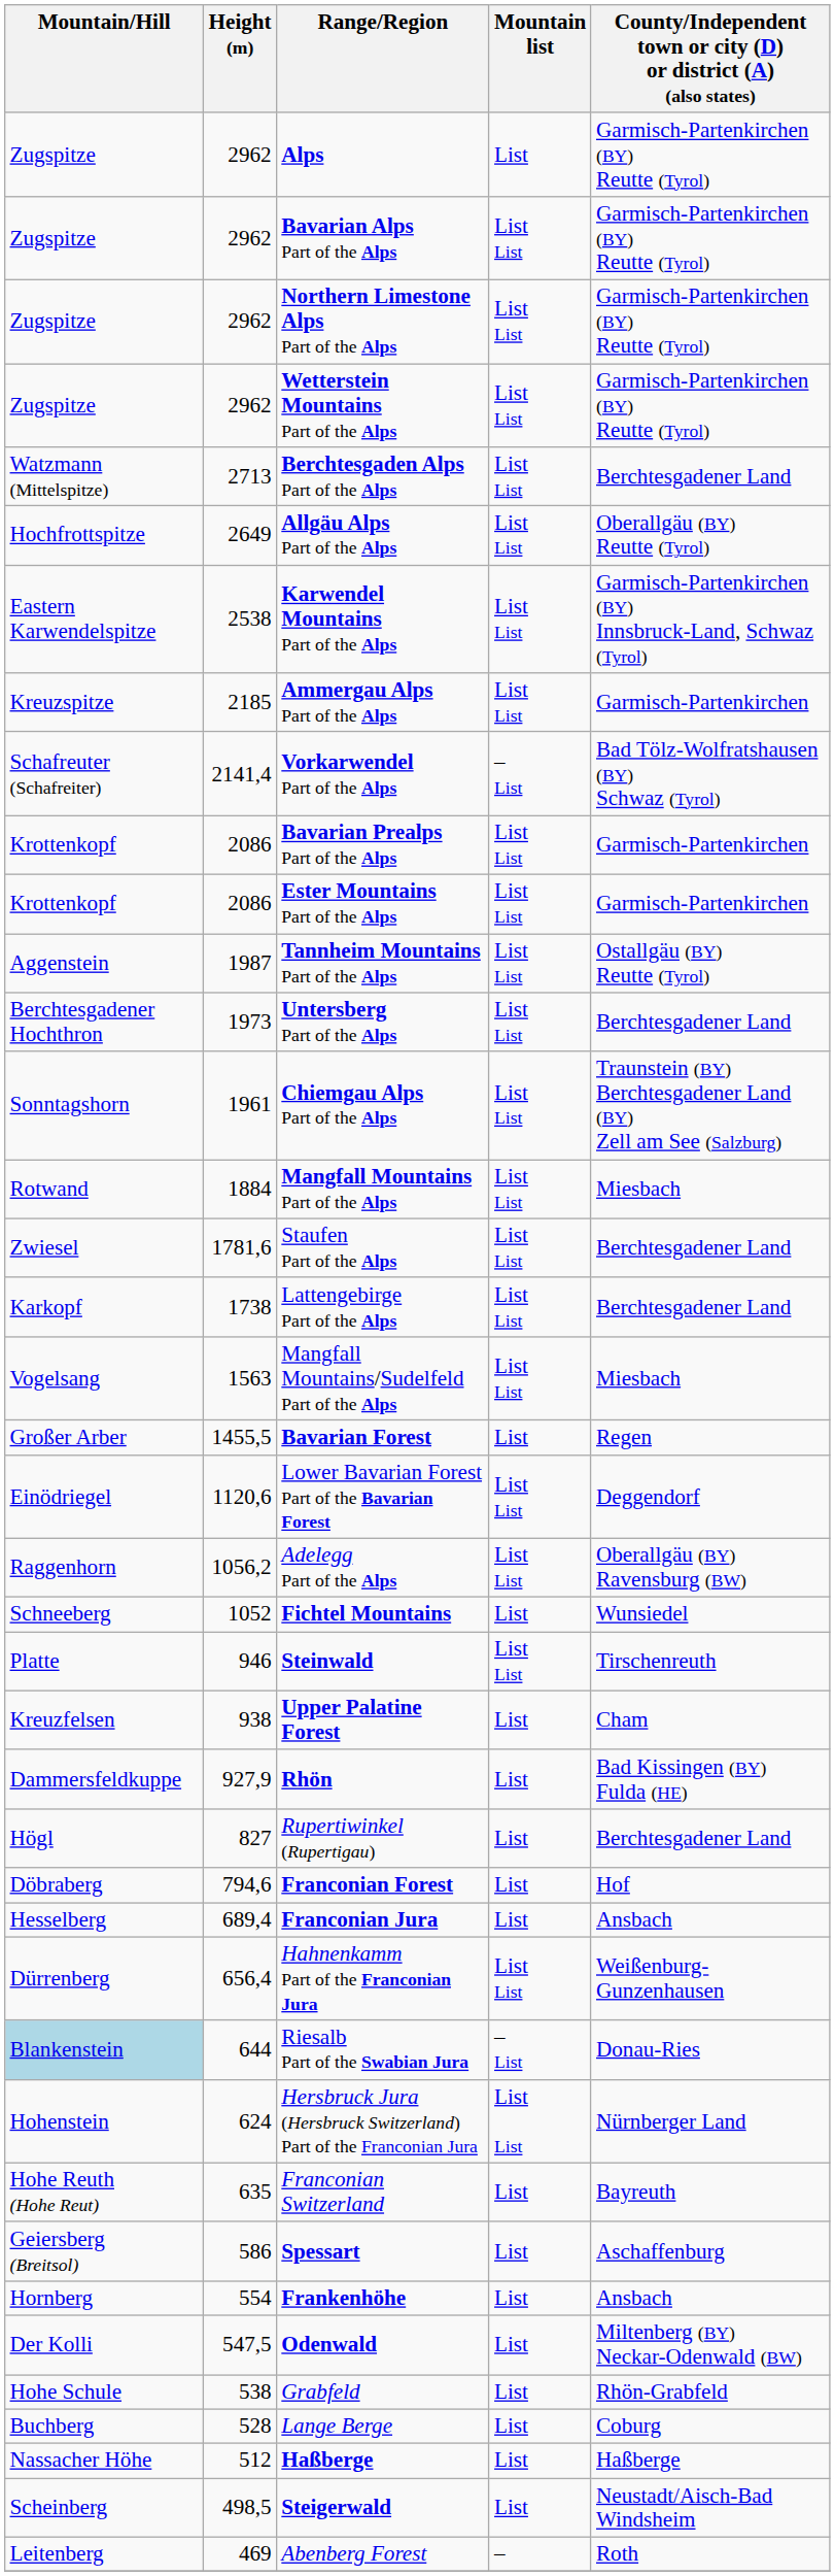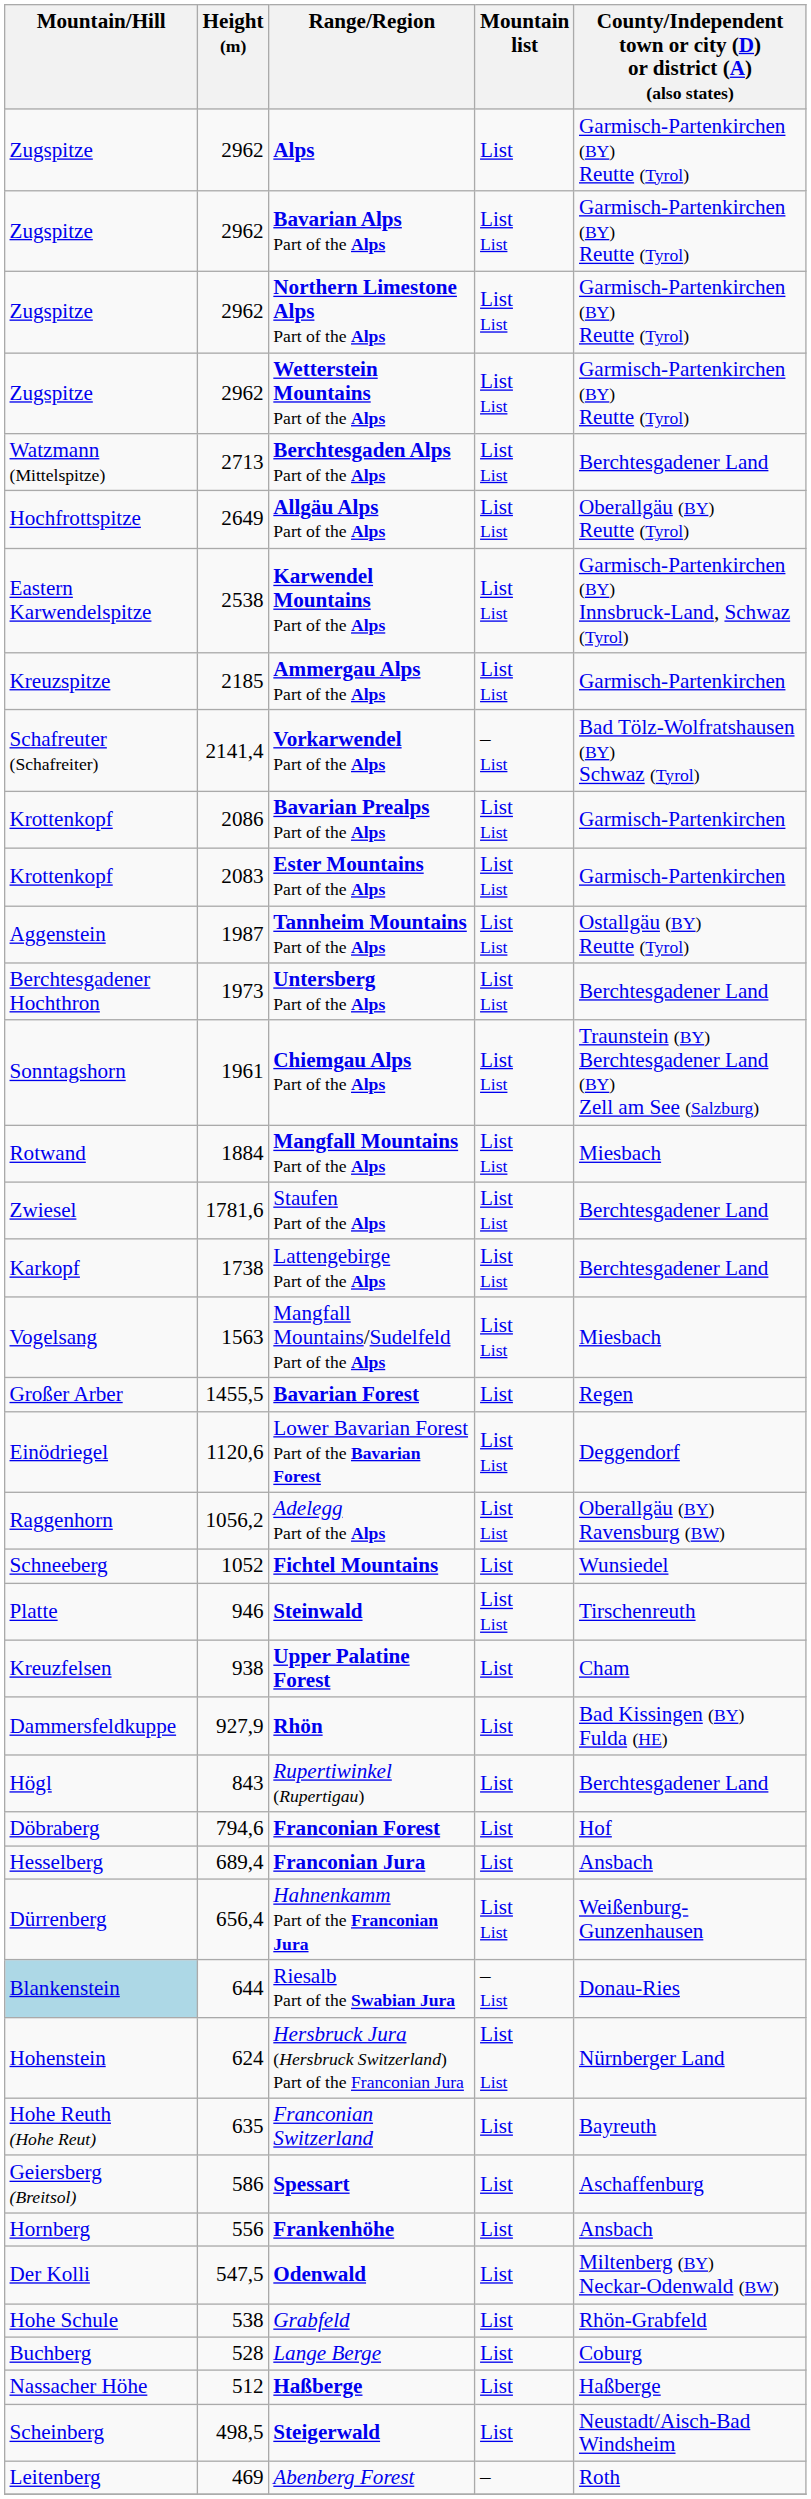 <table class="wikitable toptextcells sortable">
 <tr style="vertical-align:top">
 <th>Mountain/Hill</th>
 <th>Height<br><small>(m)</small></th>
 <th>Range/Region</th>
 <th class="unsortable">Mountain<br>list<br></th>
 <th>County/Independent town or city (<a href='#'>D</a>)<br>or district (<a href='#'>A</a>)<br><small>(also states)</small></th>
 </tr>
 <tr>
 <td><a href='#'>Zugspitze</a></td>
 <td style="text-align:right;">2962</td>
 <td><strong><a href='#'>Alps</a></strong></td>
 <td><a href='#'>List</a> </td>
 <td><a href='#'>Garmisch-Partenkirchen</a> <small>(<a href='#'>BY</a>)<br></small> <a href='#'>Reutte</a> <small>(<a href='#'>Tyrol</a>)</small></td>
 </tr>
 <tr>
 <td><a href='#'>Zugspitze</a></td>
 <td style="text-align:right;">2962</td>
 <td><strong><a href='#'>Bavarian Alps</a></strong><br><small>Part of the <strong><a href='#'>Alps</a></strong></small></td>
 <td><a href='#'>List</a><br><small><a href='#'>List</a></small> </td>
 <td><a href='#'>Garmisch-Partenkirchen</a> <small>(<a href='#'>BY</a>)<br></small> <a href='#'>Reutte</a> <small>(<a href='#'>Tyrol</a>)</small></td>
 </tr>
 <tr>
 <td><a href='#'>Zugspitze</a></td>
 <td style="text-align:right;">2962</td>
 <td><strong><a href='#'>Northern Limestone Alps</a></strong><br><small>Part of the <strong><a href='#'>Alps</a></strong></small></td>
 <td><a href='#'>List</a><br><small><a href='#'>List</a></small> </td>
 <td><a href='#'>Garmisch-Partenkirchen</a> <small>(<a href='#'>BY</a>)<br></small> <a href='#'>Reutte</a> <small>(<a href='#'>Tyrol</a>)</small></td>
 </tr>
 <tr>
 <td><a href='#'>Zugspitze</a></td>
 <td style="text-align:right;">2962</td>
 <td><strong><a href='#'>Wetterstein Mountains</a></strong><br><small>Part of the <strong><a href='#'>Alps</a></strong></small></td>
 <td><a href='#'>List</a><br><small><a href='#'>List</a></small> </td>
 <td><a href='#'>Garmisch-Partenkirchen</a> <small>(<a href='#'>BY</a>)<br></small> <a href='#'>Reutte</a> <small>(<a href='#'>Tyrol</a>)</small></td>
 </tr>
 <tr>
 <td><a href='#'>Watzmann</a><br><small>(Mittelspitze)</small></td>
 <td style="text-align:right;">2713</td>
 <td><strong><a href='#'>Berchtesgaden Alps</a></strong><br><small>Part of the <strong><a href='#'>Alps</a></strong></small></td>
 <td><a href='#'>List</a><br><small><a href='#'>List</a> </small></td>
 <td><a href='#'>Berchtesgadener Land</a></td>
 </tr>
 <tr>
 <td><a href='#'>Hochfrottspitze</a></td>
 <td style="text-align:right;">2649</td>
 <td><strong><a href='#'>Allgäu Alps</a></strong><br><small>Part of the <strong><a href='#'>Alps</a></strong></small></td>
 <td><a href='#'>List</a><br><small><a href='#'>List</a></small> </td>
 <td><a href='#'>Oberallgäu</a> <small>(<a href='#'>BY</a>)</small><br><a href='#'>Reutte</a> <small>(<a href='#'>Tyrol</a>)</small></td>
 </tr>
 <tr>
 <td><a href='#'>Eastern Karwendelspitze</a></td>
 <td style="text-align:right;">2538</td>
 <td><strong><a href='#'>Karwendel Mountains</a></strong><br><small>Part of the <strong><a href='#'>Alps</a></strong></small></td>
 <td><a href='#'>List</a><br><small><a href='#'>List</a></small> </td>
 <td><a href='#'>Garmisch-Partenkirchen</a> <small>(<a href='#'>BY</a>)</small><br><a href='#'>Innsbruck-Land</a>, <a href='#'>Schwaz</a> <small>(<a href='#'>Tyrol</a>)</small></td>
 </tr>
 <tr>
 <td><a href='#'>Kreuzspitze</a></td>
 <td style="text-align:right;">2185</td>
 <td><strong><a href='#'>Ammergau Alps</a></strong><br><small>Part of the <strong><a href='#'>Alps</a></strong></small></td>
 <td><a href='#'>List</a><br><small><a href='#'>List</a></small> </td>
 <td><a href='#'>Garmisch-Partenkirchen</a></td>
 </tr>
 <tr>
 <td><a href='#'>Schafreuter</a><br><small>(Schafreiter)</small></td>
 <td style="text-align:right;">2141,4</td>
 <td><strong><a href='#'>Vorkarwendel</a></strong><br><small>Part of the <strong><a href='#'>Alps</a></strong></small></td>
 <td>–<br><small><a href='#'>List</a></small> </td>
 <td><a href='#'>Bad Tölz-Wolfratshausen</a> <small>(<a href='#'>BY</a>)</small><br><a href='#'>Schwaz</a> <small>(<a href='#'>Tyrol</a>)</small></td>
 </tr>
 <tr>
 <td><a href='#'>Krottenkopf</a></td>
 <td style="text-align:right;">2086</td>
 <td><strong><a href='#'>Bavarian Prealps</a></strong><br><small>Part of the <strong><a href='#'>Alps</a></strong></small></td>
 <td><a href='#'>List</a><br><small><a href='#'>List</a></small> </td>
 <td><a href='#'>Garmisch-Partenkirchen</a></td>
 </tr>
 <tr>
 <td><a href='#'>Krottenkopf</a></td>
-<td style="text-align:right;">2086</td>
+<td style="text-align:right;">2083</td>
 <td><strong><a href='#'>Ester Mountains</a></strong><br><small>Part of the <strong><a href='#'>Alps</a></strong></small></td>
 <td><a href='#'>List</a><br><small><a href='#'>List</a></small> </td>
 <td><a href='#'>Garmisch-Partenkirchen</a></td>
 </tr>
 <tr>
 <td><a href='#'>Aggenstein</a></td>
 <td style="text-align:right;">1987</td>
 <td><strong><a href='#'>Tannheim Mountains</a></strong><br><small>Part of the <strong><a href='#'>Alps</a></strong></small></td>
 <td><a href='#'>List</a><br><small><a href='#'>List</a></small> </td>
 <td><a href='#'>Ostallgäu</a> <small>(<a href='#'>BY</a>)<br></small> <a href='#'>Reutte</a> <small>(<a href='#'>Tyrol</a>)</small></td>
 </tr>
 <tr>
 <td><a href='#'>Berchtesgadener Hochthron</a></td>
 <td style="text-align:right;">1973</td>
 <td><strong><a href='#'>Untersberg</a></strong><br><small>Part of the <strong><a href='#'>Alps</a></strong></small></td>
 <td><a href='#'>List</a><br><small><a href='#'>List</a></small> </td>
 <td><a href='#'>Berchtesgadener Land</a></td>
 </tr>
 <tr>
 <td><a href='#'>Sonntagshorn</a></td>
 <td style="text-align:right;">1961</td>
 <td><strong><a href='#'>Chiemgau Alps</a></strong><br><small>Part of the <strong><a href='#'>Alps</a></strong></small></td>
 <td><a href='#'>List</a><br><small><a href='#'>List</a></small> </td>
 <td><a href='#'>Traunstein</a> <small>(<a href='#'>BY</a>)</small><br><a href='#'>Berchtesgadener Land</a> <small>(<a href='#'>BY</a>)</small><br><a href='#'>Zell am See</a> <small>(<a href='#'>Salzburg</a>)</small></td>
 </tr>
 <tr>
 <td><a href='#'>Rotwand</a></td>
 <td style="text-align:right;">1884</td>
 <td><strong><a href='#'>Mangfall Mountains</a></strong><br><small>Part of the <strong><a href='#'>Alps</a></strong></small></td>
 <td><a href='#'>List</a><br><small><a href='#'>List</a></small> </td>
 <td><a href='#'>Miesbach</a></td>
 </tr>
 <tr>
 <td><a href='#'>Zwiesel</a></td>
 <td style="text-align:right;">1781,6</td>
 <td><a href='#'>Staufen</a><br><small>Part of the <strong><a href='#'>Alps</a></strong></small></td>
 <td><a href='#'>List</a><br><small><a href='#'>List</a></small> </td>
 <td><a href='#'>Berchtesgadener Land</a></td>
 </tr>
 <tr>
 <td><a href='#'>Karkopf</a></td>
 <td style="text-align:right;">1738</td>
 <td><a href='#'>Lattengebirge</a><br><small>Part of the <strong><a href='#'>Alps</a></strong></small></td>
 <td><a href='#'>List</a><br><small><a href='#'>List</a></small> </td>
 <td><a href='#'>Berchtesgadener Land</a></td>
 </tr>
 <tr>
 <td><a href='#'>Vogelsang</a></td>
 <td style="text-align:right;">1563</td>
 <td><a href='#'>Mangfall Mountains</a>/<a href='#'>Sudelfeld</a><br><small>Part of the <strong><a href='#'>Alps</a></strong></small></td>
 <td><a href='#'>List</a><br><small><a href='#'>List</a></small> </td>
 <td><a href='#'>Miesbach</a></td>
 </tr>
 <tr>
 <td><a href='#'>Großer Arber</a></td>
 <td style="text-align:right;">1455,5</td>
 <td><strong><a href='#'>Bavarian Forest</a></strong></td>
 <td><a href='#'>List</a> </td>
 <td><a href='#'>Regen</a></td>
 </tr>
 <tr>
 <td><a href='#'>Einödriegel</a></td>
 <td style="text-align:right;">1120,6</td>
 <td><a href='#'>Lower Bavarian Forest</a><br><small>Part of the <strong><a href='#'>Bavarian Forest</a></strong></small></td>
 <td><a href='#'>List</a><br><small><a href='#'>List</a></small> </td>
 <td><a href='#'>Deggendorf</a></td>
 </tr>
 <tr>
 <td><a href='#'>Raggenhorn</a></td>
 <td style="text-align:right;">1056,2</td>
 <td><em><a href='#'>Adelegg</a></em><br><small>Part of the <strong><a href='#'>Alps</a></strong></small></td>
 <td><a href='#'>List</a><br><small><a href='#'>List</a></small> </td>
 <td><a href='#'>Oberallgäu</a> <small>(<a href='#'>BY</a>)</small><br><a href='#'>Ravensburg</a> <small>(<a href='#'>BW</a>)</small></td>
 </tr>
 <tr>
 <td><a href='#'>Schneeberg</a></td>
 <td style="text-align:right;">1052</td>
 <td><strong><a href='#'>Fichtel Mountains</a></strong></td>
 <td><a href='#'>List</a> </td>
 <td><a href='#'>Wunsiedel</a></td>
 </tr>
 <tr>
 <td><a href='#'>Platte</a></td>
 <td style="text-align:right;">946</td>
 <td><strong><a href='#'>Steinwald</a></strong></td>
 <td><a href='#'>List</a><br><small><a href='#'>List</a></small> </td>
 <td><a href='#'>Tirschenreuth</a></td>
 </tr>
 <tr>
 <td><a href='#'>Kreuzfelsen</a></td>
 <td style="text-align:right;">938</td>
 <td><strong><a href='#'>Upper Palatine Forest</a></strong></td>
 <td><a href='#'>List</a> </td>
 <td><a href='#'>Cham</a></td>
 </tr>
 <tr>
 <td><a href='#'>Dammersfeldkuppe</a></td>
 <td style="text-align:right;">927,9</td>
 <td><strong><a href='#'>Rhön</a></strong></td>
 <td><a href='#'>List</a> </td>
 <td><a href='#'>Bad Kissingen</a> <small>(<a href='#'>BY</a>)</small><br><a href='#'>Fulda</a> <small>(<a href='#'>HE</a>)</small></td>
 </tr>
 <tr>
 <td><a href='#'>Högl</a></td>
-<td style="text-align:right;">827</td>
+<td style="text-align:right;">843</td>
 <td><em><a href='#'>Rupertiwinkel</a></em> <small><br>(<em>Rupertigau</em>)</small></td>
 <td><a href='#'>List</a> </td>
 <td><a href='#'>Berchtesgadener Land</a></td>
 </tr>
 <tr>
 <td><a href='#'>Döbraberg</a></td>
 <td style="text-align:right;">794,6</td>
 <td><strong><a href='#'>Franconian Forest</a></strong></td>
 <td><a href='#'>List</a> </td>
 <td><a href='#'>Hof</a></td>
 </tr>
 <tr>
 <td><a href='#'>Hesselberg</a></td>
 <td style="text-align:right;">689,4</td>
 <td><strong><a href='#'>Franconian Jura</a></strong></td>
 <td><a href='#'>List</a> </td>
 <td><a href='#'>Ansbach</a></td>
 </tr>
 <tr>
 <td><a href='#'>Dürrenberg</a></td>
 <td style="text-align:right;">656,4</td>
 <td><em><a href='#'>Hahnenkamm</a></em><br><small>Part of the <strong><a href='#'>Franconian Jura</a></strong></small></td>
 <td><a href='#'>List</a><br><small><a href='#'>List</a></small> </td>
 <td><a href='#'>Weißenburg-Gunzenhausen</a></td>
 </tr>
 <tr>
 <td style="background: lightblue;"><a href='#'>Blankenstein</a></td>
 <td style="text-align:right;">644</td>
 <td><a href='#'>Riesalb</a><br><small>Part of the <strong><a href='#'>Swabian Jura</a></strong></small></td>
 <td>–<br><small><a href='#'>List</a></small> </td>
 <td><a href='#'>Donau-Ries</a></td>
 </tr>
 <tr>
 <td><a href='#'>Hohenstein</a></td>
 <td style="text-align:right;">624</td>
 <td><em><a href='#'>Hersbruck Jura</a></em> <small><br>(<em>Hersbruck Switzerland</em>)</small><br><small>Part of the <a href='#'>Franconian Jura</a></small></td>
 <td><a href='#'>List</a><br><br><small><a href='#'>List</a></small> </td>
 <td><a href='#'>Nürnberger Land</a></td>
 </tr>
 <tr>
 <td><a href='#'>Hohe Reuth</a><br><small><em>(Hohe Reut)</em></small></td>
 <td style="text-align:right;">635</td>
 <td><em><a href='#'>Franconian Switzerland</a></em></td>
 <td><a href='#'>List</a> </td>
 <td><a href='#'>Bayreuth</a></td>
 </tr>
 <tr>
 <td><a href='#'>Geiersberg</a><br><small><em>(Breitsol)</em></small></td>
 <td style="text-align:right;">586</td>
 <td><strong><a href='#'>Spessart</a></strong></td>
 <td><a href='#'>List</a> </td>
 <td><a href='#'>Aschaffenburg</a></td>
 </tr>
 <tr>
 <td><a href='#'>Hornberg</a></td>
-<td style="text-align:right;">554</td>
+<td style="text-align:right;">556</td>
 <td><strong><a href='#'>Frankenhöhe</a></strong></td>
 <td><a href='#'>List</a> </td>
 <td><a href='#'>Ansbach</a></td>
 </tr>
 <tr>
 <td><a href='#'>Der Kolli</a></td>
 <td style="text-align:right;">547,5</td>
 <td><strong><a href='#'>Odenwald</a></strong></td>
 <td><a href='#'>List</a> </td>
 <td><a href='#'>Miltenberg</a> <small>(<a href='#'>BY</a>)<br></small><a href='#'>Neckar-Odenwald</a> <small>(<a href='#'>BW</a>)</small><br></td>
 </tr>
 <tr>
 <td><a href='#'>Hohe Schule</a></td>
 <td style="text-align:right;">538</td>
 <td><em><a href='#'>Grabfeld</a></em></td>
 <td><a href='#'>List</a> </td>
 <td><a href='#'>Rhön-Grabfeld</a></td>
 </tr>
 <tr>
 <td><a href='#'>Buchberg</a></td>
 <td style="text-align:right;">528</td>
 <td><em><a href='#'>Lange Berge</a></em></td>
 <td><a href='#'>List</a> </td>
 <td><a href='#'>Coburg</a></td>
 </tr>
 <tr>
 <td><a href='#'>Nassacher Höhe</a></td>
 <td style="text-align:right;">512</td>
 <td><strong><a href='#'>Haßberge</a></strong></td>
 <td><a href='#'>List</a> </td>
 <td><a href='#'>Haßberge</a></td>
 </tr>
 <tr>
 <td><a href='#'>Scheinberg</a></td>
 <td style="text-align:right;">498,5</td>
 <td><strong><a href='#'>Steigerwald</a></strong></td>
 <td><a href='#'>List</a> </td>
 <td><a href='#'>Neustadt/Aisch-Bad Windsheim</a></td>
 </tr>
 <tr>
 <td><a href='#'>Leitenberg</a></td>
 <td style="text-align:right;">469</td>
 <td><em><a href='#'>Abenberg Forest</a></em></td>
 <td>– </td>
 <td><a href='#'>Roth</a></td>
 </tr>
 <tr>
 </tr>
 </table>
